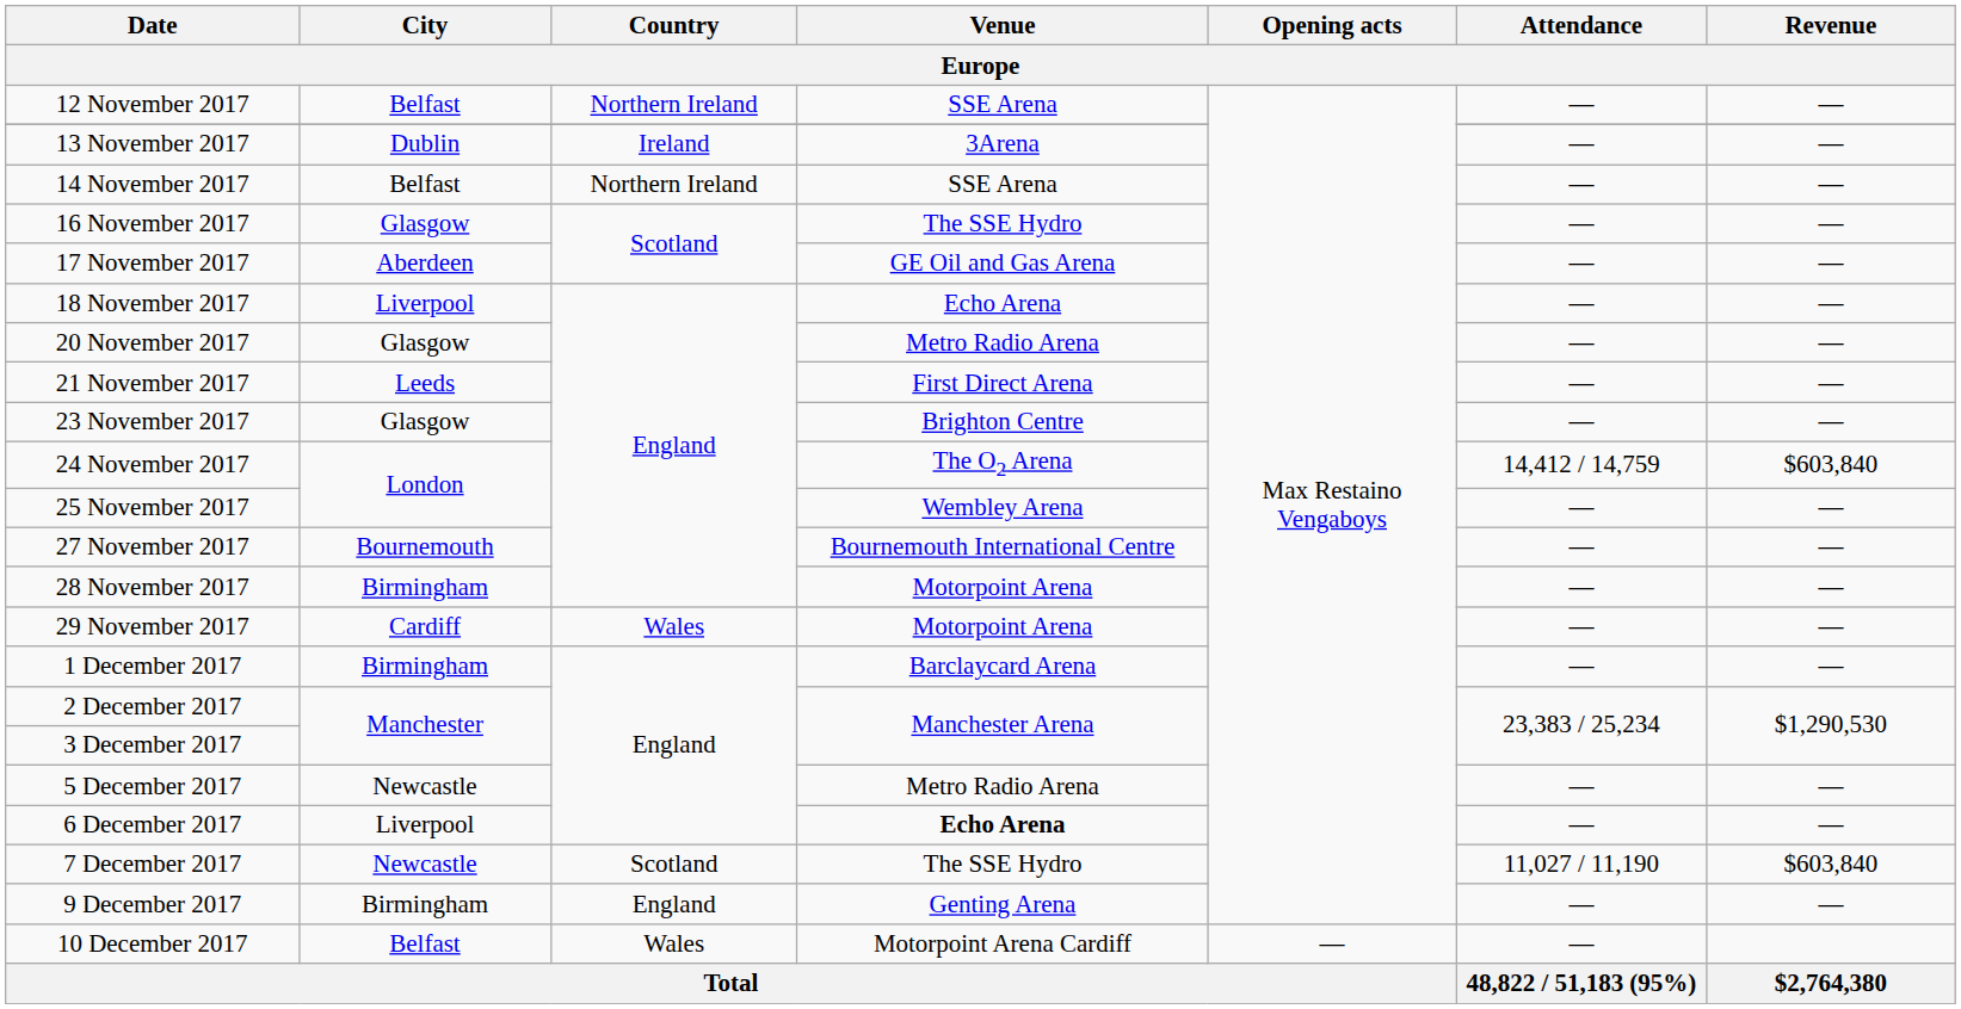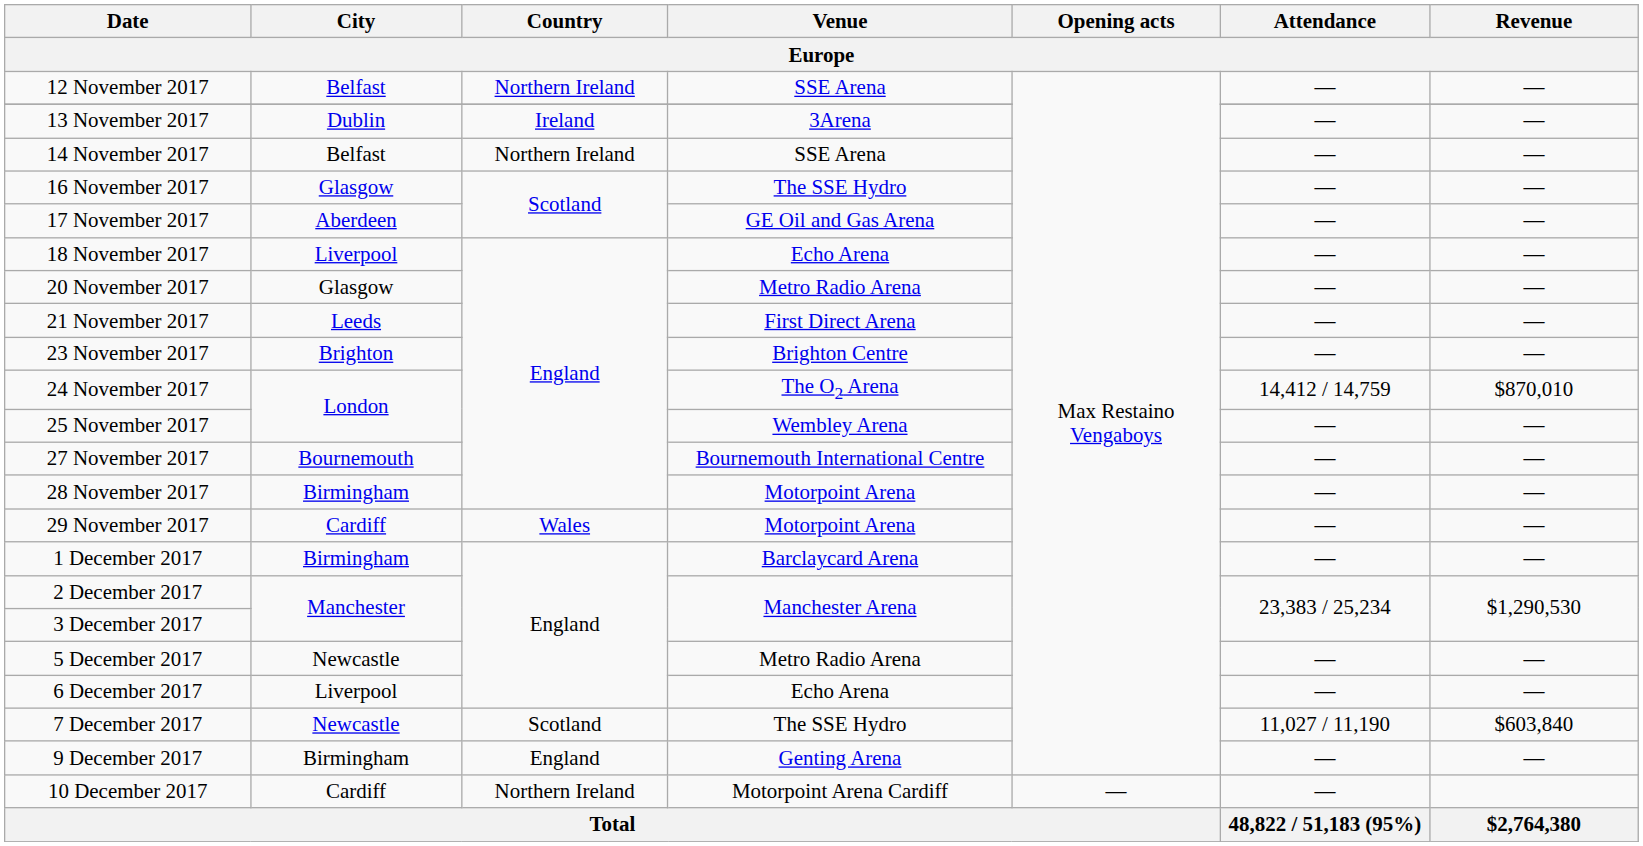 <table class="wikitable plainrowheaders" style="text-align:center;">
 <tr>
 <th scope="col" style="width:12em;">Date</th>
 <th scope="col" style="width:10em;">City</th>
 <th scope="col" style="width:10em;">Country</th>
 <th scope="col" style="width:17em;">Venue</th>
 <th scope="col" style="width:10em;">Opening acts</th>
 <th scope="col" style="width:10em;">Attendance</th>
 <th scope="col" style="width:10em;">Revenue</th>
 </tr>
 <tr>
 <th colspan="7">Europe</th>
 </tr>
 <tr>
 <td>12 November 2017</td>
 <td><a href='#'>Belfast</a></td>
 <td><a href='#'>Northern Ireland</a></td>
 <td><a href='#'>SSE Arena</a></td>
 <td rowspan="22">Max Restaino<br><a href='#'>Vengaboys</a></td>
 <td>—</td>
 <td>—</td>
 </tr>
 <tr>
 </tr>
 <tr>
 <td>13 November 2017</td>
 <td><a href='#'>Dublin</a></td>
 <td><a href='#'>Ireland</a></td>
 <td><a href='#'>3Arena</a></td>
 <td>—</td>
 <td>—</td>
 </tr>
 <tr>
 <td>14 November 2017</td>
 <td>Belfast</td>
 <td>Northern Ireland</td>
 <td>SSE Arena</td>
 <td>—</td>
 <td>—</td>
 </tr>
 <tr>
 <td>16 November 2017</td>
 <td><a href='#'>Glasgow</a></td>
 <td rowspan="2"><a href='#'>Scotland</a></td>
 <td><a href='#'>The SSE Hydro</a></td>
 <td>—</td>
 <td>—</td>
 </tr>
 <tr>
 <td>17 November 2017</td>
 <td><a href='#'>Aberdeen</a></td>
 <td><a href='#'>GE Oil and Gas Arena</a></td>
 <td>—</td>
 <td>—</td>
 </tr>
 <tr>
 <td>18 November 2017</td>
 <td><a href='#'>Liverpool</a></td>
 <td rowspan="8"><a href='#'>England</a></td>
 <td><a href='#'>Echo Arena</a></td>
 <td>—</td>
 <td>—</td>
 </tr>
 <tr>
 <td>20 November 2017</td>
 <td>Glasgow</td>
 <td><a href='#'>Metro Radio Arena</a></td>
 <td>—</td>
 <td>—</td>
 </tr>
 <tr>
 <td>21 November 2017</td>
 <td><a href='#'>Leeds</a></td>
 <td><a href='#'>First Direct Arena</a></td>
 <td>—</td>
 <td>—</td>
 </tr>
 <tr>
 <td>23 November 2017</td>
-<td>Glasgow</td>
+<td><a href='#'>Brighton</a></td>
 <td><a href='#'>Brighton Centre</a></td>
 <td>—</td>
 <td>—</td>
 </tr>
 <tr>
 <td>24 November 2017</td>
 <td rowspan="2"><a href='#'>London</a></td>
 <td><a href='#'>The O<sub>2</sub> Arena</a></td>
 <td>14,412 / 14,759</td>
-<td>$603,840</td>
+<td>$870,010</td>
 </tr>
 <tr>
 <td>25 November 2017</td>
 <td><a href='#'>Wembley Arena</a></td>
 <td>—</td>
 <td>—</td>
 </tr>
 <tr>
 <td>27 November 2017</td>
 <td><a href='#'>Bournemouth</a></td>
 <td><a href='#'>Bournemouth International Centre</a></td>
 <td>—</td>
 <td>—</td>
 </tr>
 <tr>
 <td>28 November 2017</td>
 <td><a href='#'>Birmingham</a></td>
 <td><a href='#'>Motorpoint Arena</a></td>
 <td>—</td>
 <td>—</td>
 </tr>
 <tr>
 <td>29 November 2017</td>
 <td><a href='#'>Cardiff</a></td>
 <td><a href='#'>Wales</a></td>
 <td><a href='#'>Motorpoint Arena</a></td>
 <td>—</td>
 <td>—</td>
 </tr>
 <tr>
 <td>1 December 2017</td>
 <td><a href='#'>Birmingham</a></td>
 <td rowspan="5">England</td>
 <td><a href='#'>Barclaycard Arena</a></td>
 <td>—</td>
 <td>—</td>
 </tr>
 <tr>
 <td>2 December 2017</td>
 <td rowspan="2"><a href='#'>Manchester</a></td>
 <td rowspan="2"><a href='#'>Manchester Arena</a></td>
 <td rowspan="2">23,383 / 25,234</td>
 <td rowspan="2">$1,290,530</td>
 </tr>
 <tr>
 <td>3 December 2017</td>
 </tr>
 <tr>
 <td>5 December 2017</td>
 <td>Newcastle</td>
 <td>Metro Radio Arena</td>
 <td>—</td>
 <td>—</td>
 </tr>
 <tr>
 <td>6 December 2017</td>
 <td>Liverpool</td>
-<td><strong>Echo Arena</strong></td>
+<td>Echo Arena</td>
 <td>—</td>
 <td>—</td>
 </tr>
 <tr>
 <td>7 December 2017</td>
 <td><a href='#'>Newcastle</a></td>
 <td>Scotland</td>
 <td>The SSE Hydro</td>
 <td>11,027 / 11,190</td>
 <td>$603,840</td>
 </tr>
 <tr>
 <td>9 December 2017</td>
 <td>Birmingham</td>
 <td>England</td>
 <td><a href='#'>Genting Arena</a></td>
 <td>—</td>
 <td>—</td>
 </tr>
 <tr>
 <td>10 December 2017</td>
-<td><a href='#'>Belfast</a></td>
-<td>Wales</td>
+<td>Cardiff</td>
+<td>Northern Ireland</td>
 <td>Motorpoint Arena Cardiff</td>
 <td>—</td>
 <td>—</td>
 </tr>
 <tr>
 <th colspan="5">Total</th>
 <th>48,822 / 51,183 (95%)</th>
 <th>$2,764,380</th>
 </tr>
 </table>
